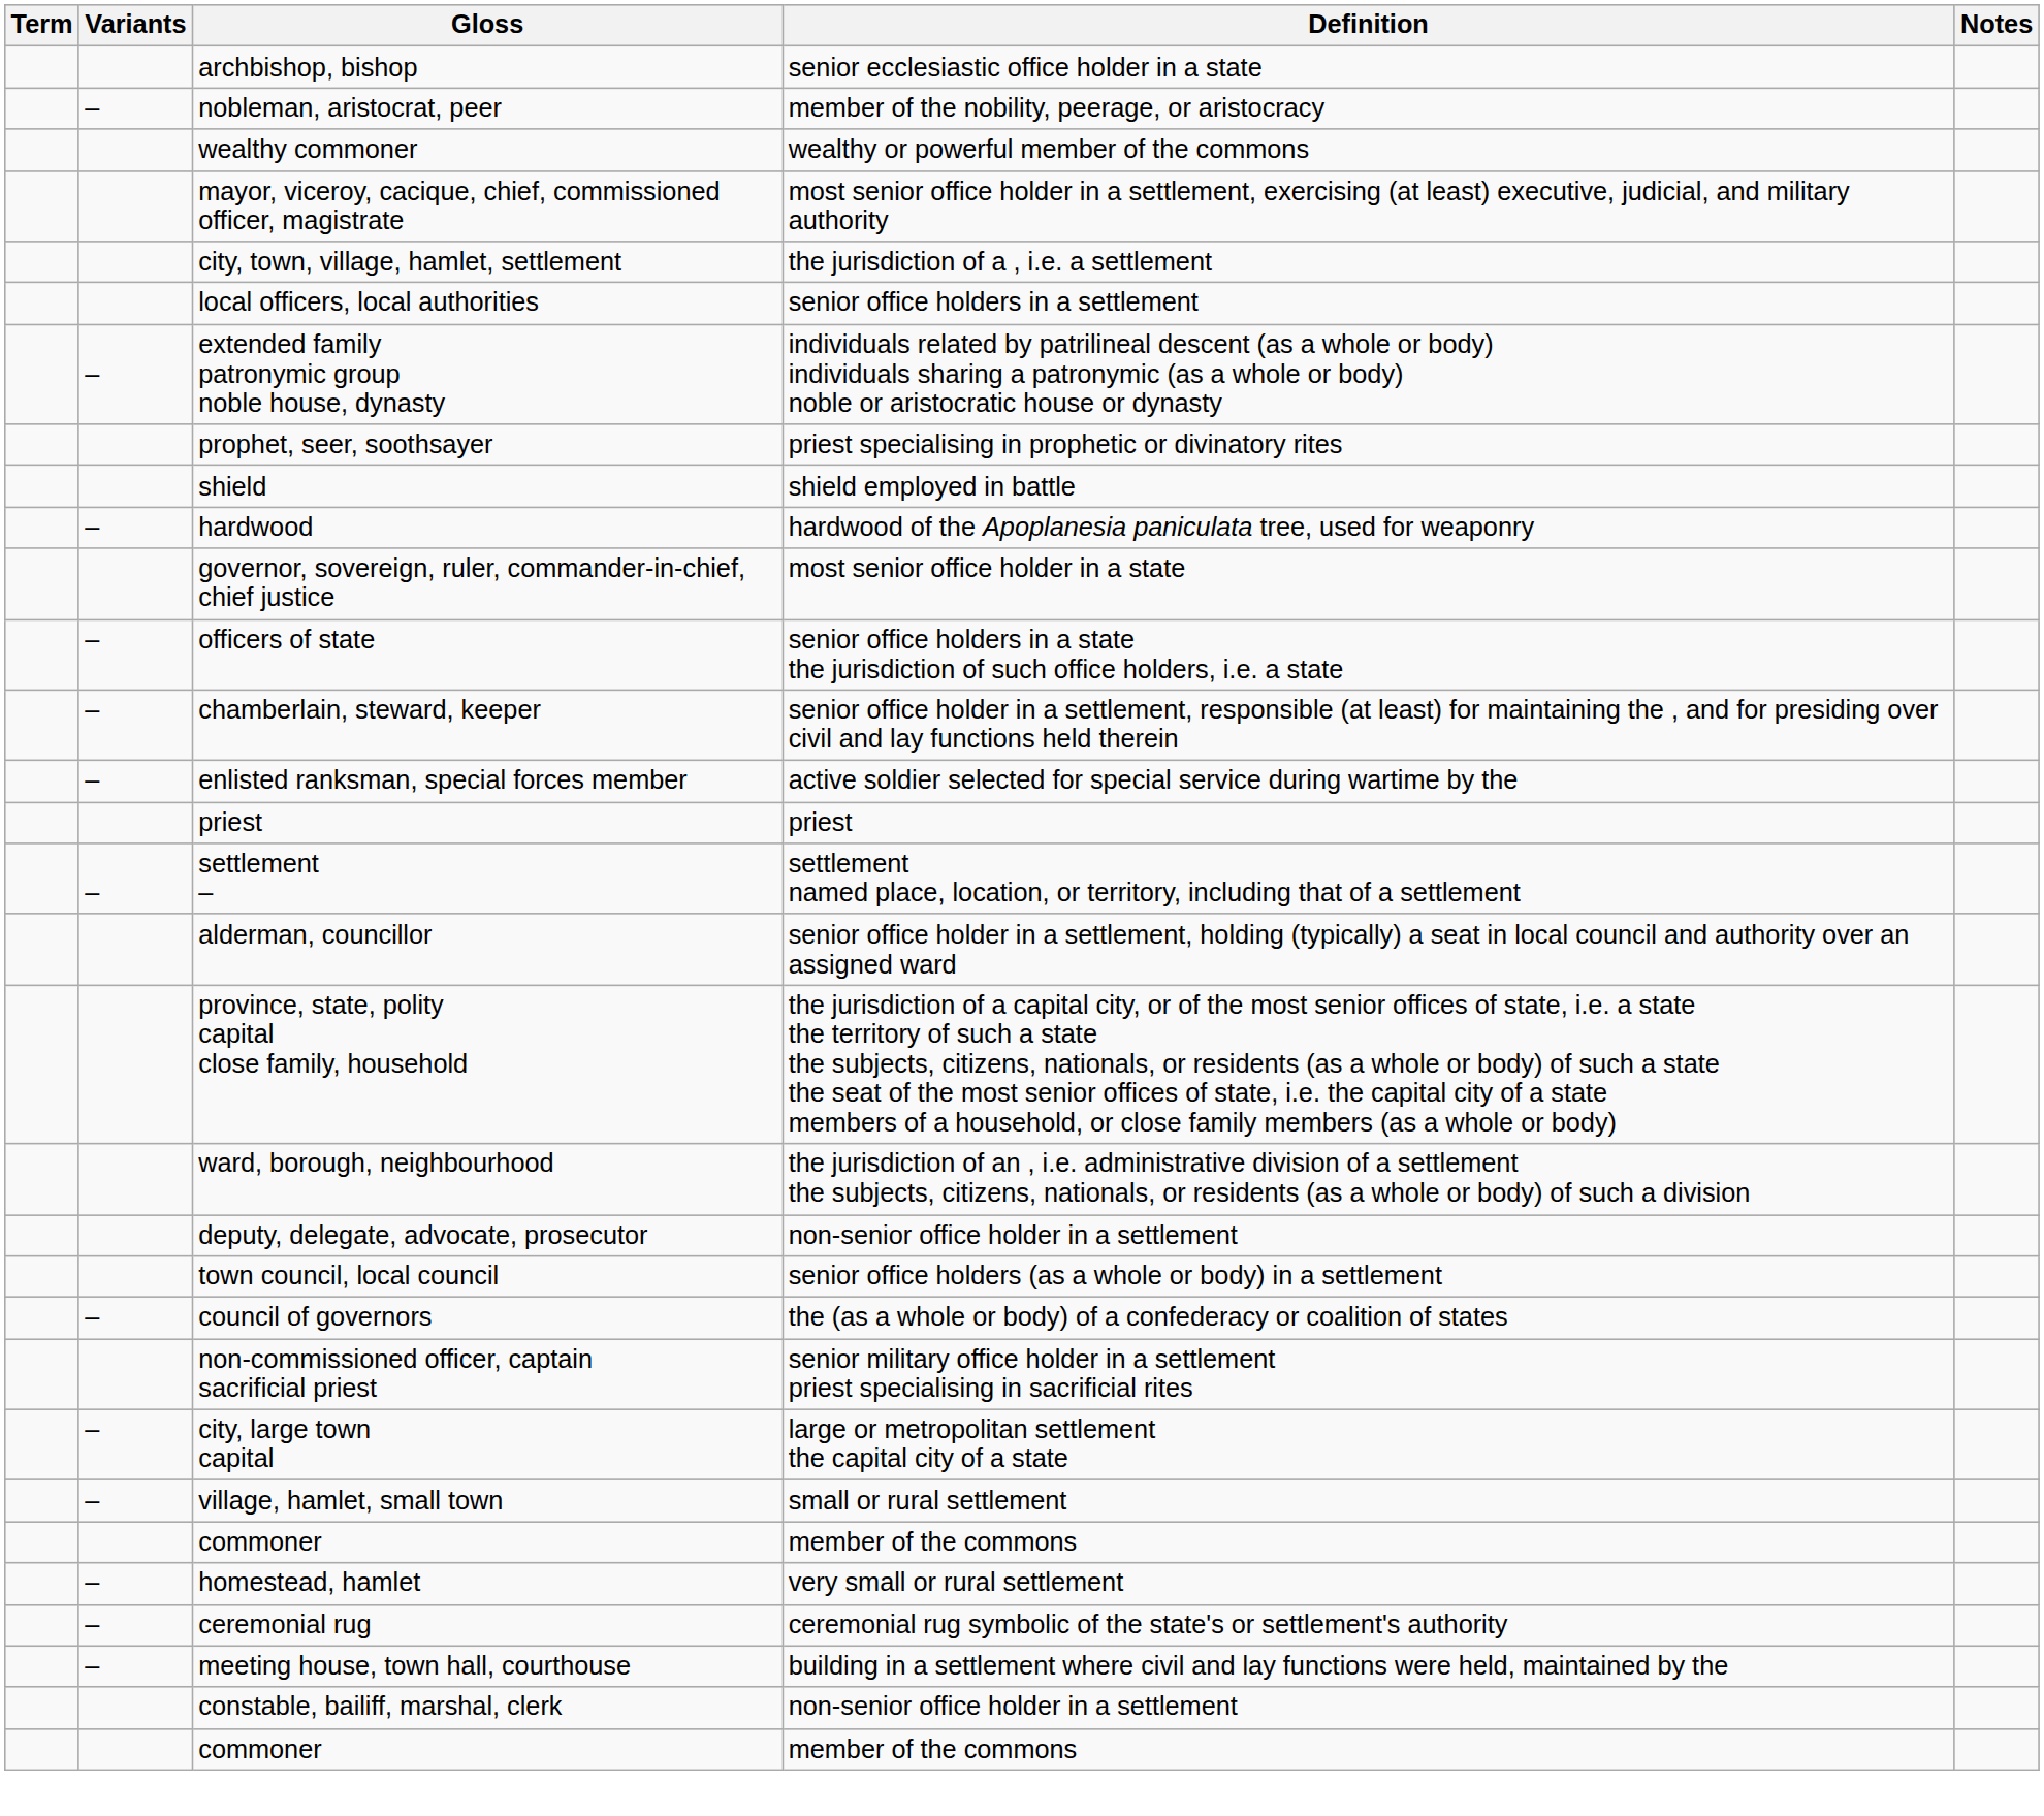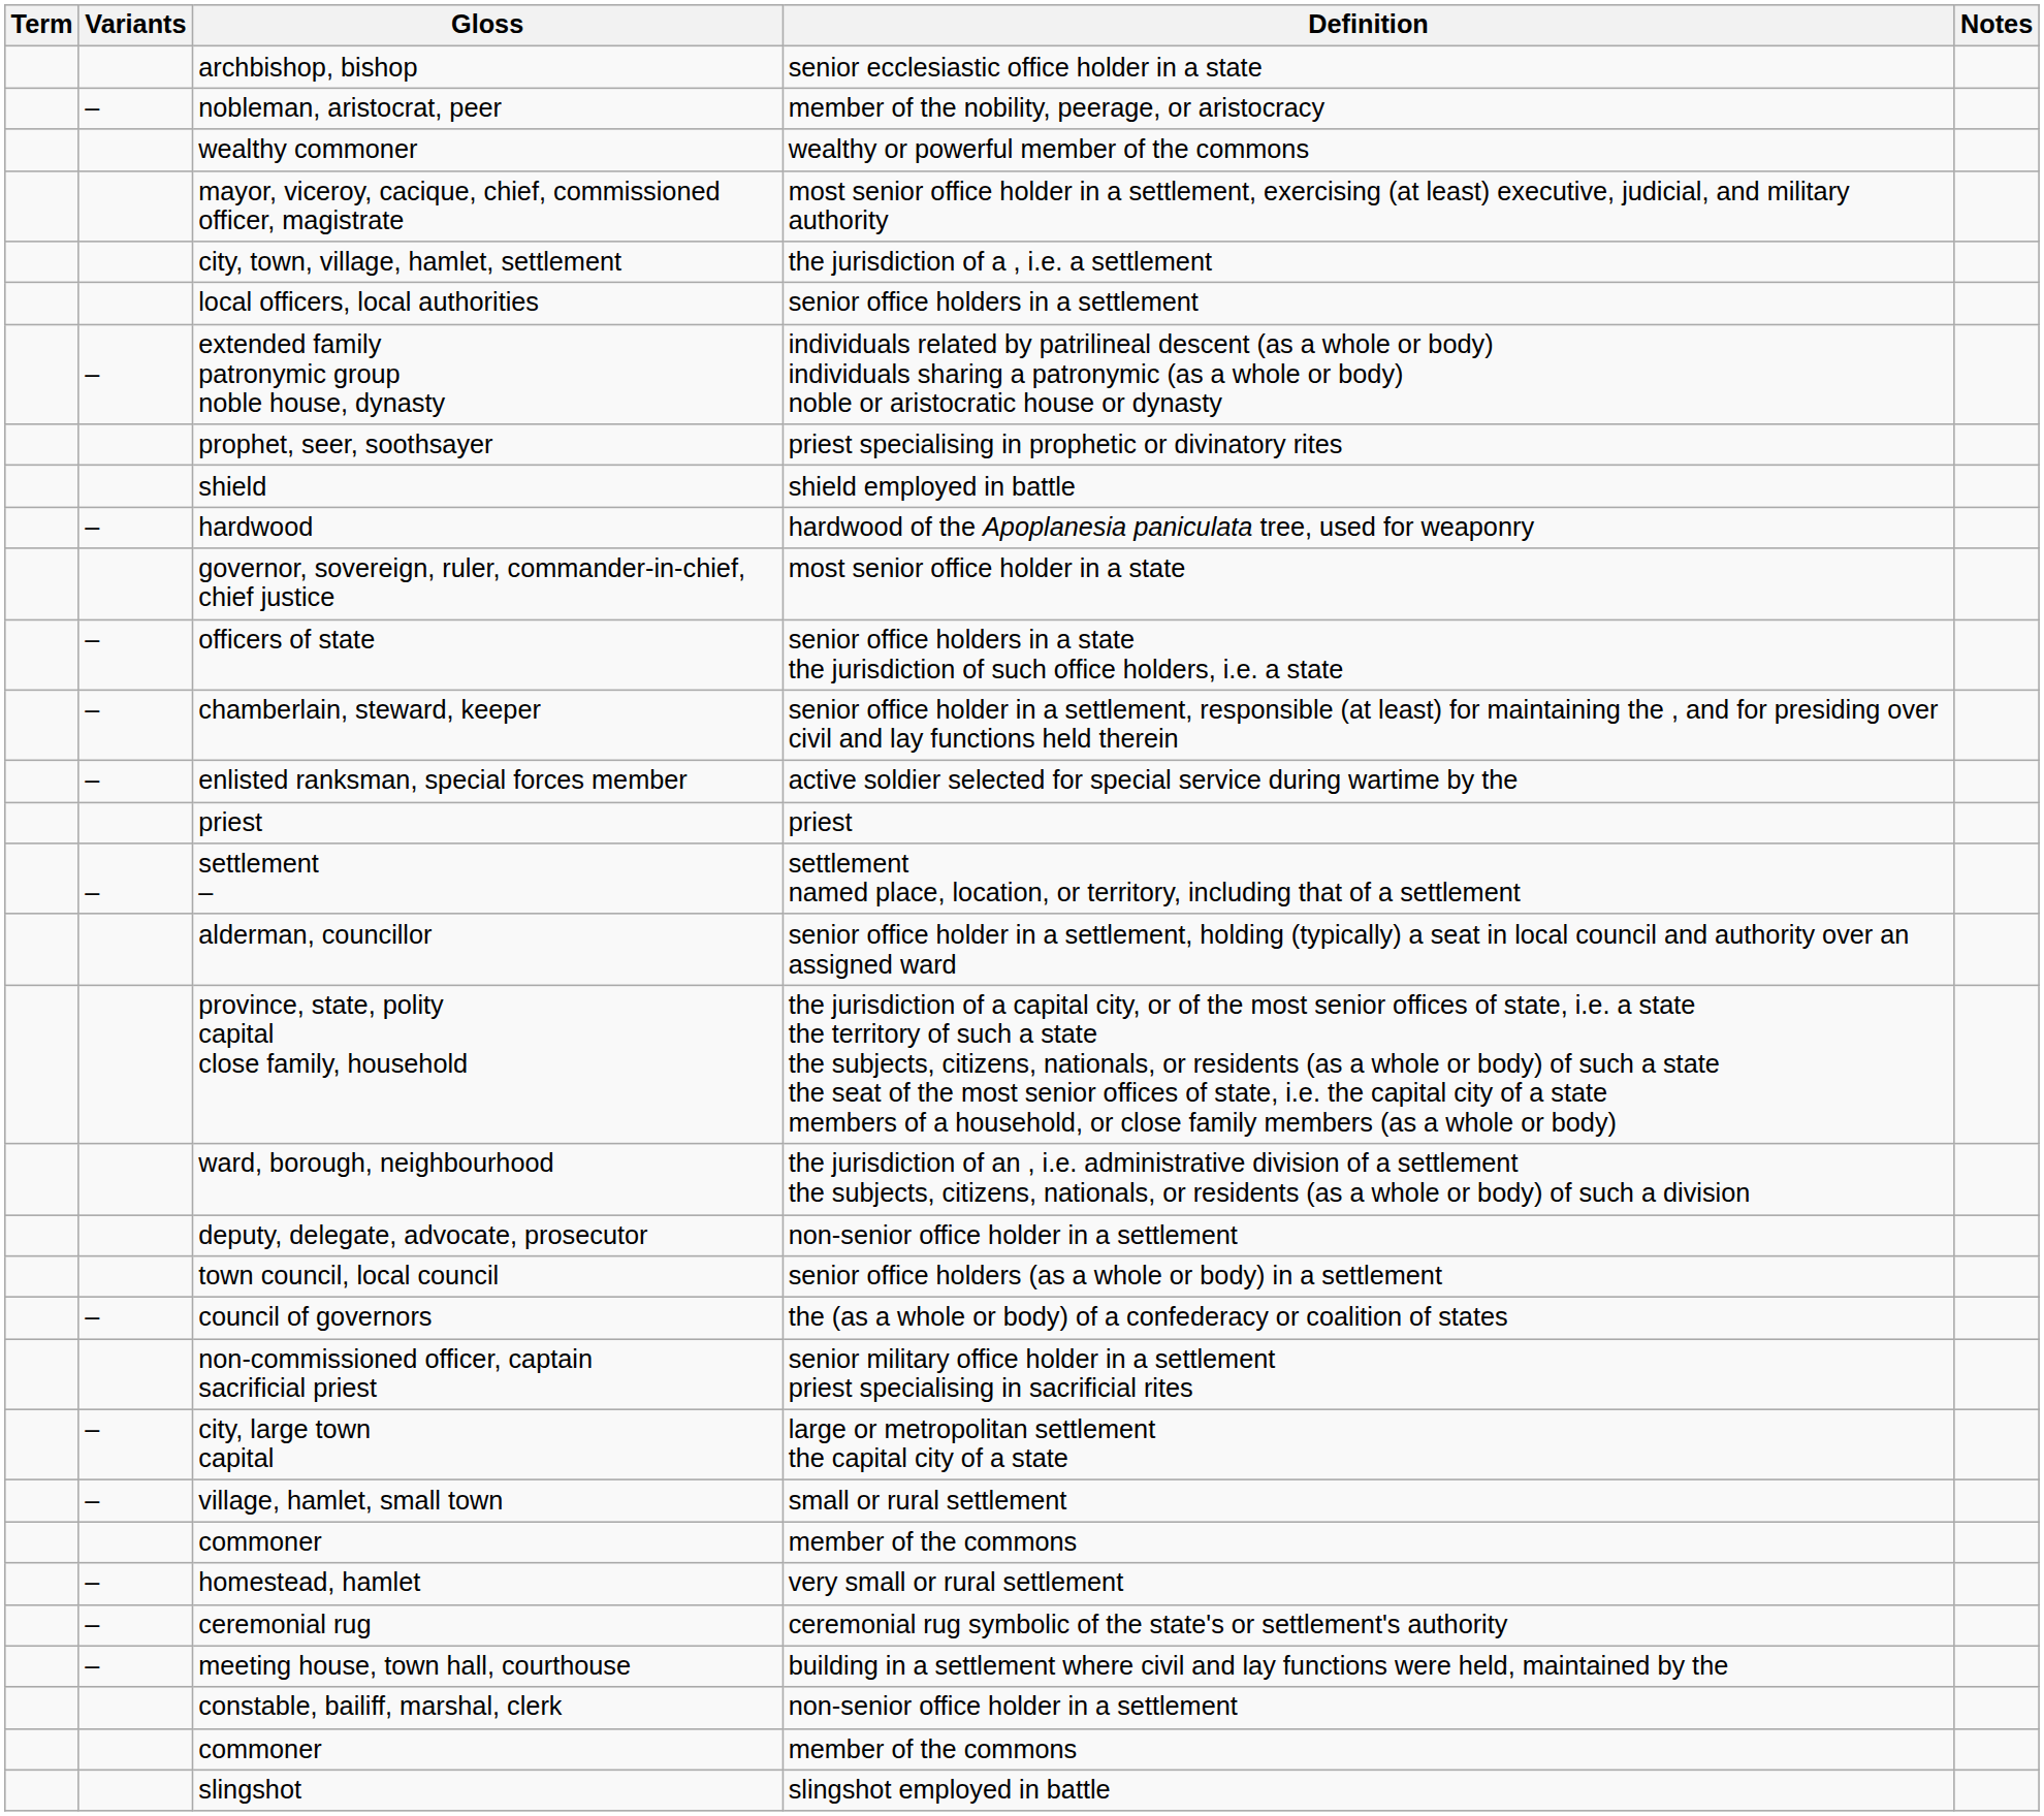 <table class="wikitable sortable static-row-numbers">
 <tr style="vertical-align: top;">
 <th>Term</th>
 <th>Variants</th>
 <th>Gloss</th>
 <th>Definition</th>
 <th>Notes</th>
 </tr>
 <tr style="vertical-align: top;">
 <td></td>
 <td></td>
 <td>archbishop, bishop</td>
 <td>senior ecclesiastic office holder in a state</td>
 <td></td>
 </tr>
 <tr style="vertical-align: top;">
 <td></td>
 <td>–</td>
 <td>nobleman, aristocrat, peer</td>
 <td>member of the nobility, peerage, or aristocracy</td>
 <td></td>
 </tr>
 <tr style="vertical-align: top;">
 <td></td>
 <td></td>
 <td>wealthy commoner</td>
 <td>wealthy or powerful member of the commons</td>
 <td></td>
 </tr>
 <tr style="vertical-align: top;">
 <td></td>
 <td></td>
 <td>mayor, viceroy, cacique, chief, commissioned officer, magistrate</td>
 <td>most senior office holder in a settlement, exercising (at least) executive, judicial, and military authority</td>
 <td></td>
 </tr>
 <tr style="vertical-align: top;">
 <td></td>
 <td></td>
 <td>city, town, village, hamlet, settlement</td>
 <td>the jurisdiction of a , i.e. a settlement</td>
 <td></td>
 </tr>
 <tr style="vertical-align: top;">
 <td></td>
 <td></td>
 <td>local officers, local authorities</td>
 <td>senior office holders in a settlement</td>
 <td></td>
 </tr>
 <tr style="vertical-align: top;">
 <td></td>
 <td> <br> –<br> </td>
 <td> extended family<br> patronymic group<br> noble house, dynasty</td>
 <td> individuals related by patrilineal descent (as a whole or body)<br> individuals sharing a patronymic (as a whole or body)<br> noble or aristocratic house or dynasty</td>
 <td></td>
 </tr>
 <tr style="vertical-align: top;">
 <td></td>
 <td></td>
 <td>prophet, seer, soothsayer</td>
 <td>priest specialising in prophetic or divinatory rites</td>
 <td></td>
 </tr>
 <tr style="vertical-align: top;">
 <td></td>
 <td></td>
 <td>shield</td>
 <td>shield employed in battle</td>
 <td></td>
 </tr>
 <tr style="vertical-align: top;">
 <td></td>
 <td>–</td>
 <td>hardwood</td>
 <td>hardwood of the <em>Apoplanesia paniculata</em> tree, used for weaponry</td>
 <td></td>
 </tr>
 <tr style="vertical-align: top;">
 <td></td>
 <td></td>
 <td>governor, sovereign, ruler, commander-in-chief, chief justice</td>
 <td>most senior office holder in a state</td>
 <td></td>
 </tr>
 <tr style="vertical-align: top;">
 <td></td>
 <td>–</td>
 <td>officers of state</td>
 <td> senior office holders in a state<br> the jurisdiction of such office holders, i.e. a state</td>
 <td></td>
 </tr>
 <tr style="vertical-align: top;">
 <td></td>
 <td>–</td>
 <td>chamberlain, steward, keeper</td>
 <td>senior office holder in a settlement, responsible (at least) for maintaining the , and for presiding over civil and lay functions held therein</td>
 <td></td>
 </tr>
 <tr style="vertical-align: top;">
 <td></td>
 <td>–</td>
 <td>enlisted ranksman, special forces member</td>
 <td>active soldier selected for special service during wartime by the </td>
 <td></td>
 </tr>
 <tr style="vertical-align: top;">
 <td></td>
 <td></td>
 <td>priest</td>
 <td>priest</td>
 <td></td>
 </tr>
 <tr style="vertical-align: top;">
 <td></td>
 <td> <br> –</td>
 <td> settlement<br> –</td>
 <td> settlement<br> named place, location, or territory, including that of a settlement</td>
 <td></td>
 </tr>
 <tr style="vertical-align: top;">
 <td></td>
 <td></td>
 <td>alderman, councillor</td>
 <td>senior office holder in a settlement, holding (typically) a seat in local council and authority over an assigned ward</td>
 <td></td>
 </tr>
 <tr style="vertical-align: top;">
 <td></td>
 <td> <br> <br> </td>
 <td> province, state, polity<br> capital<br> close family, household</td>
 <td> the jurisdiction of a capital city, or of the most senior offices of state, i.e. a state<br> the territory of such a state<br> the subjects, citizens, nationals, or residents (as a whole or body) of such a state<br> the seat of the most senior offices of state, i.e. the capital city of a state<br> members of a household, or close family members (as a whole or body)</td>
 <td></td>
 </tr>
 <tr style="vertical-align: top;">
 <td></td>
 <td> <br> </td>
 <td> ward, borough, neighbourhood</td>
 <td> the jurisdiction of an , i.e. administrative division of a settlement<br> the subjects, citizens, nationals, or residents (as a whole or body) of such a division</td>
 <td></td>
 </tr>
 <tr style="vertical-align: top;">
 <td></td>
 <td></td>
 <td>deputy, delegate, advocate, prosecutor</td>
 <td>non-senior office holder in a settlement</td>
 <td></td>
 </tr>
 <tr style="vertical-align: top;">
 <td></td>
 <td></td>
 <td>town council, local council</td>
 <td>senior office holders (as a whole or body) in a settlement</td>
 <td></td>
 </tr>
 <tr style="vertical-align: top;">
 <td></td>
 <td>–</td>
 <td>council of governors</td>
 <td>the  (as a whole or body) of a confederacy or coalition of states</td>
 <td></td>
 </tr>
 <tr style="vertical-align: top;">
 <td></td>
 <td> <br> </td>
 <td> non-commissioned officer, captain<br> sacrificial priest</td>
 <td> senior military office holder in a settlement<br> priest specialising in sacrificial rites</td>
 <td></td>
 </tr>
 <tr style="vertical-align: top;">
 <td></td>
 <td> –<br> </td>
 <td> city, large town<br> capital</td>
 <td> large or metropolitan settlement<br> the capital city of a state</td>
 <td></td>
 </tr>
 <tr style="vertical-align: top;">
 <td></td>
 <td>–</td>
 <td>village, hamlet, small town</td>
 <td>small or rural settlement</td>
 <td></td>
 </tr>
 <tr style="vertical-align: top;">
 <td></td>
 <td></td>
 <td>commoner</td>
 <td>member of the commons</td>
 <td></td>
 </tr>
 <tr style="vertical-align: top;">
 <td></td>
 <td>–</td>
 <td>homestead, hamlet</td>
 <td>very small or rural settlement</td>
 <td></td>
 </tr>
 <tr style="vertical-align: top;">
 <td></td>
 <td>–</td>
 <td>ceremonial rug</td>
 <td>ceremonial rug symbolic of the state's or settlement's authority</td>
 <td></td>
 </tr>
 <tr style="vertical-align: top;">
 <td></td>
 <td>–</td>
 <td>meeting house, town hall, courthouse</td>
 <td>building in a settlement where civil and lay functions were held, maintained by the </td>
 <td></td>
 </tr>
 <tr style="vertical-align: top;">
 <td></td>
 <td></td>
 <td>constable, bailiff, marshal, clerk</td>
 <td>non-senior office holder in a settlement</td>
 <td></td>
 </tr>
 <tr style="vertical-align: top;">
 <td></td>
 <td></td>
 <td>commoner</td>
 <td>member of the commons</td>
 <td></td>
 </tr>
+<tr style="vertical-align: top;">
+<td></td>
+<td></td>
+<td>slingshot</td>
+<td>slingshot employed in battle</td>
+<td><br></td>
+</tr>
 </table>
